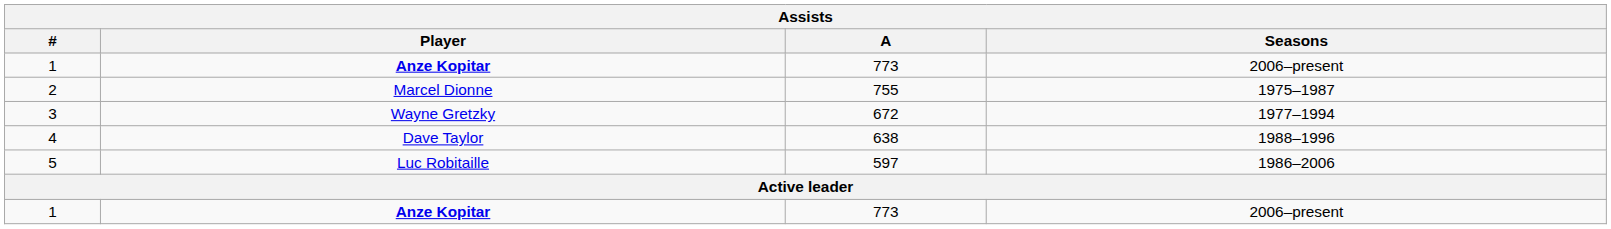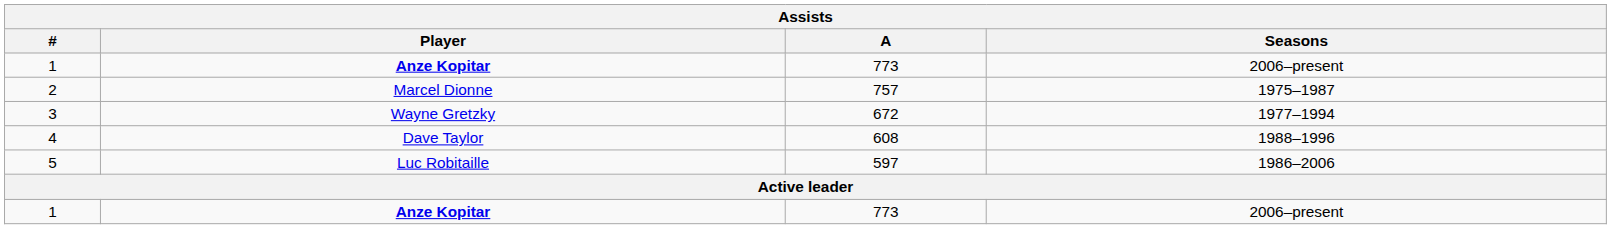 <table class="wikitable" style="text-align: center; font-size: 95%" width="80%">
 <tr>
 <th colspan="4">Assists</th>
 </tr>
 <tr>
 <th>#</th>
 <th>Player</th>
 <th>A</th>
 <th>Seasons</th>
 </tr>
 <tr>
 <td>1</td>
 <td><strong><a href='#'>Anze Kopitar</a></strong></td>
 <td>773</td>
 <td>2006–present</td>
 </tr>
 <tr>
 <td>2</td>
 <td><a href='#'>Marcel Dionne</a></td>
-<td>755</td>
+<td>757</td>
 <td>1975–1987</td>
 </tr>
 <tr>
 <td>3</td>
 <td><a href='#'>Wayne Gretzky</a></td>
 <td>672</td>
 <td>1977–1994</td>
 </tr>
 <tr>
 <td>4</td>
 <td><a href='#'>Dave Taylor</a></td>
-<td>638</td>
+<td>608</td>
 <td>1988–1996</td>
 </tr>
 <tr>
 <td>5</td>
 <td><a href='#'>Luc Robitaille</a></td>
 <td>597</td>
 <td>1986–2006</td>
 </tr>
 <tr>
 <th colspan="4">Active leader</th>
 </tr>
 <tr>
 <td>1</td>
 <td><strong><a href='#'>Anze Kopitar</a></strong></td>
 <td>773</td>
 <td>2006–present</td>
 </tr>
 </table>
